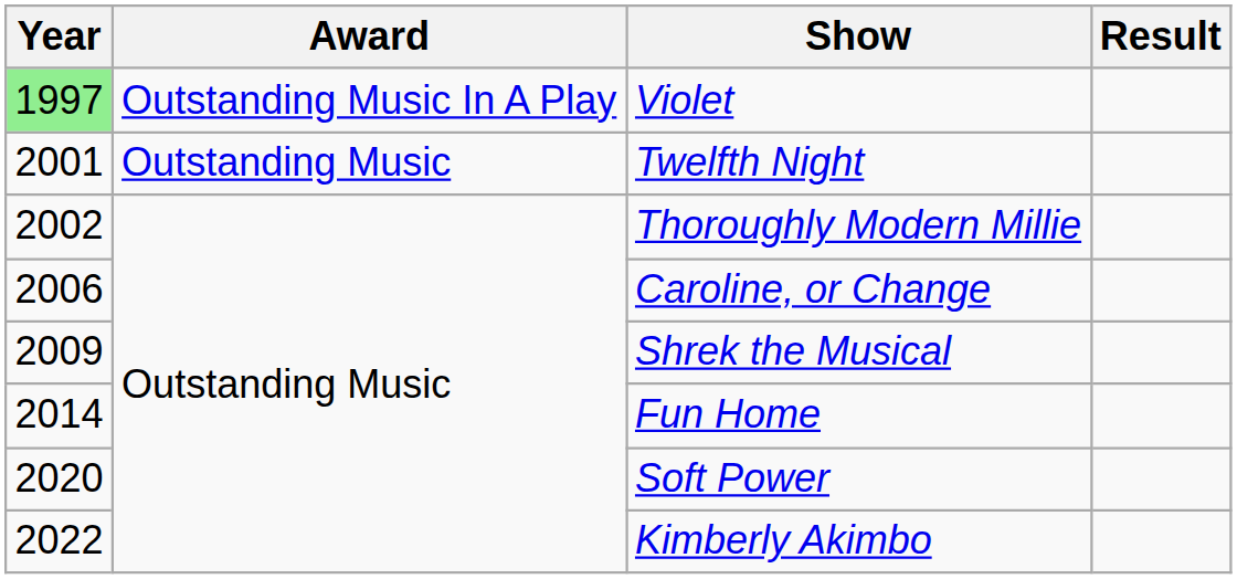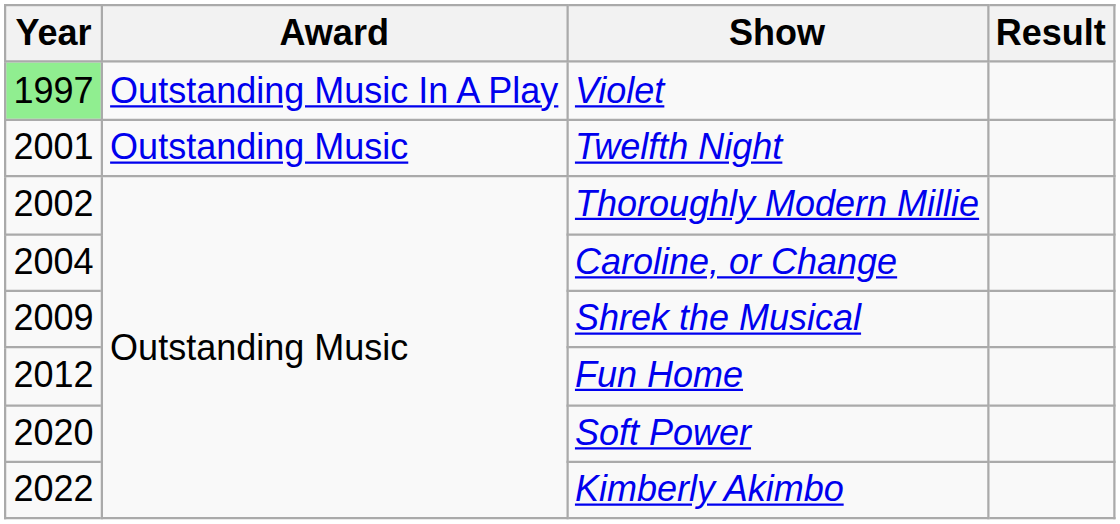 <table class="wikitable">
 <tr>
 <th>Year</th>
 <th>Award</th>
 <th>Show</th>
 <th>Result</th>
 </tr>
 <tr>
 <td style="background: lightgreen;">1997</td>
 <td><a href='#'>Outstanding Music In A Play</a></td>
 <td><em><a href='#'>Violet</a></em></td>
 <td></td>
 </tr>
 <tr>
 <td>2001</td>
 <td><a href='#'>Outstanding Music</a></td>
 <td><em><a href='#'>Twelfth Night</a></em></td>
 <td></td>
 </tr>
 <tr>
 <td>2002</td>
 <td rowspan="6">Outstanding Music</td>
 <td><em><a href='#'>Thoroughly Modern Millie</a></em></td>
 <td></td>
 </tr>
 <tr>
-<td>2006</td>
+<td>2004</td>
 <td><em><a href='#'>Caroline, or Change</a></em></td>
 <td></td>
 </tr>
 <tr>
 <td>2009</td>
 <td><em><a href='#'>Shrek the Musical</a></em></td>
 <td></td>
 </tr>
 <tr>
-<td>2014</td>
+<td>2012</td>
 <td><em><a href='#'>Fun Home</a></em></td>
 <td></td>
 </tr>
 <tr>
 <td>2020</td>
 <td><em><a href='#'>Soft Power</a></em></td>
 <td></td>
 </tr>
 <tr>
 <td>2022</td>
 <td><em><a href='#'>Kimberly Akimbo</a></em></td>
 <td></td>
 </tr>
 </table>
